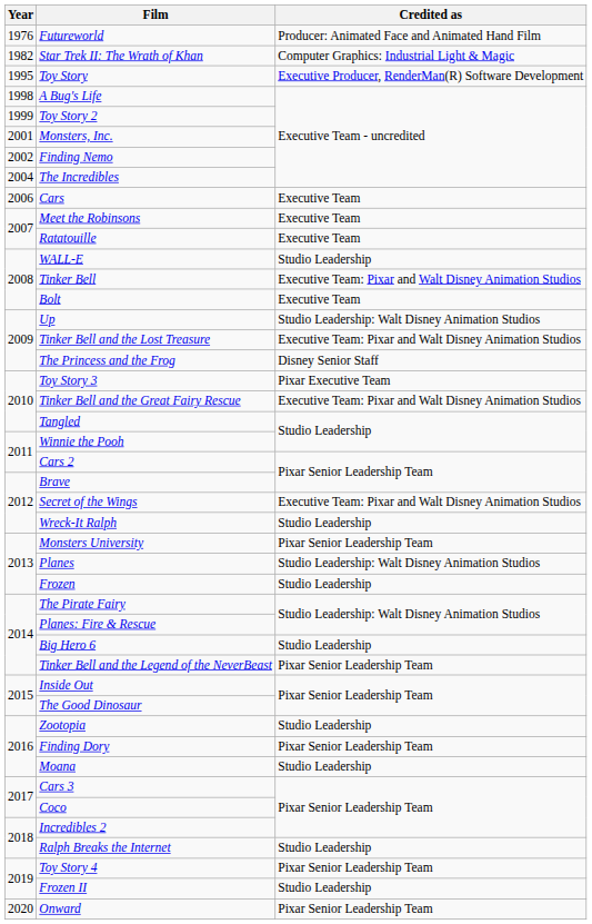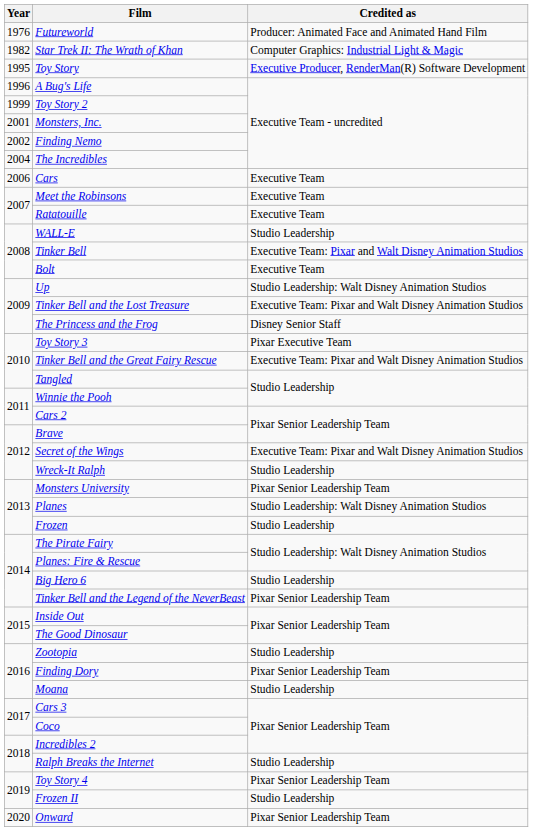 <table class="wikitable">
 <tr>
 <th>Year</th>
 <th>Film</th>
 <th>Credited as</th>
 </tr>
 <tr>
 <td>1976</td>
 <td><em><a href='#'>Futureworld</a></em></td>
 <td>Producer: Animated Face and Animated Hand Film</td>
 </tr>
 <tr>
 <td>1982</td>
 <td><em><a href='#'>Star Trek II: The Wrath of Khan</a></em></td>
 <td>Computer Graphics: <a href='#'>Industrial Light & Magic</a></td>
 </tr>
 <tr>
 <td>1995</td>
 <td><em><a href='#'>Toy Story</a></em></td>
 <td><a href='#'>Executive Producer</a>, <a href='#'>RenderMan</a>(R) Software Development</td>
 </tr>
 <tr>
-<td>1998</td>
+<td>1996</td>
 <td><em><a href='#'>A Bug's Life</a></em></td>
 <td rowspan=5>Executive Team - uncredited</td>
 </tr>
 <tr>
 <td>1999</td>
 <td><em><a href='#'>Toy Story 2</a></em></td>
 </tr>
 <tr>
 <td>2001</td>
 <td><em><a href='#'>Monsters, Inc.</a></em></td>
 </tr>
 <tr>
 <td>2002</td>
 <td><em><a href='#'>Finding Nemo</a></em></td>
 </tr>
 <tr>
 <td>2004</td>
 <td><em><a href='#'>The Incredibles</a></em></td>
 </tr>
 <tr>
 <td>2006</td>
 <td><em><a href='#'>Cars</a></em></td>
 <td>Executive Team</td>
 </tr>
 <tr>
 <td rowspan=2>2007</td>
 <td><em><a href='#'>Meet the Robinsons</a></em></td>
 <td>Executive Team</td>
 </tr>
 <tr>
 <td><em><a href='#'>Ratatouille</a></em></td>
 <td>Executive Team</td>
 </tr>
 <tr>
 <td rowspan=3>2008</td>
 <td><em><a href='#'>WALL-E</a></em></td>
 <td>Studio Leadership</td>
 </tr>
 <tr>
 <td><em><a href='#'>Tinker Bell</a></em></td>
 <td>Executive Team: <a href='#'>Pixar</a> and <a href='#'>Walt Disney Animation Studios</a></td>
 </tr>
 <tr>
 <td><em><a href='#'>Bolt</a></em></td>
 <td>Executive Team</td>
 </tr>
 <tr>
 <td rowspan=3>2009</td>
 <td><em><a href='#'>Up</a></em></td>
 <td>Studio Leadership: Walt Disney Animation Studios</td>
 </tr>
 <tr>
 <td><em><a href='#'>Tinker Bell and the Lost Treasure</a></em></td>
 <td>Executive Team: Pixar and Walt Disney Animation Studios</td>
 </tr>
 <tr>
 <td><em><a href='#'>The Princess and the Frog</a></em></td>
 <td>Disney Senior Staff</td>
 </tr>
 <tr>
 <td rowspan=3>2010</td>
 <td><em><a href='#'>Toy Story 3</a></em></td>
 <td>Pixar Executive Team</td>
 </tr>
 <tr>
 <td><em><a href='#'>Tinker Bell and the Great Fairy Rescue</a></em></td>
 <td>Executive Team: Pixar and Walt Disney Animation Studios</td>
 </tr>
 <tr>
 <td><em><a href='#'>Tangled</a></em></td>
 <td rowspan=2>Studio Leadership</td>
 </tr>
 <tr>
 <td rowspan=2>2011</td>
 <td><em><a href='#'>Winnie the Pooh</a></em></td>
 </tr>
 <tr>
 <td><em><a href='#'>Cars 2</a></em></td>
 <td rowspan=2>Pixar Senior Leadership Team</td>
 </tr>
 <tr>
 <td rowspan=3>2012</td>
 <td><em><a href='#'>Brave</a></em></td>
 </tr>
 <tr>
 <td><em><a href='#'>Secret of the Wings</a></em></td>
 <td>Executive Team: Pixar and Walt Disney Animation Studios</td>
 </tr>
 <tr>
 <td><em><a href='#'>Wreck-It Ralph</a></em></td>
 <td>Studio Leadership</td>
 </tr>
 <tr>
 <td rowspan=3>2013</td>
 <td><em><a href='#'>Monsters University</a></em></td>
 <td>Pixar Senior Leadership Team</td>
 </tr>
 <tr>
 <td><em><a href='#'>Planes</a></em></td>
 <td>Studio Leadership: Walt Disney Animation Studios</td>
 </tr>
 <tr>
 <td><em><a href='#'>Frozen</a></em></td>
 <td>Studio Leadership</td>
 </tr>
 <tr>
 <td rowspan=4>2014</td>
 <td><em><a href='#'>The Pirate Fairy</a></em></td>
 <td rowspan=2>Studio Leadership: Walt Disney Animation Studios</td>
 </tr>
 <tr>
 <td><em><a href='#'>Planes: Fire & Rescue</a></em></td>
 </tr>
 <tr>
 <td><em><a href='#'>Big Hero 6</a></em></td>
 <td>Studio Leadership</td>
 </tr>
 <tr>
 <td><em><a href='#'>Tinker Bell and the Legend of the NeverBeast</a></em></td>
 <td>Pixar Senior Leadership Team</td>
 </tr>
 <tr>
 <td rowspan=2>2015</td>
 <td><em><a href='#'>Inside Out</a></em></td>
 <td rowspan="2">Pixar Senior Leadership Team</td>
 </tr>
 <tr>
 <td><em><a href='#'>The Good Dinosaur</a></em></td>
 </tr>
 <tr>
 <td rowspan=3>2016</td>
 <td><em><a href='#'>Zootopia</a></em></td>
 <td>Studio Leadership</td>
 </tr>
 <tr>
 <td><em><a href='#'>Finding Dory</a></em></td>
 <td>Pixar Senior Leadership Team</td>
 </tr>
 <tr>
 <td><em><a href='#'>Moana</a></em></td>
 <td>Studio Leadership</td>
 </tr>
 <tr>
 <td rowspan=2>2017</td>
 <td><em><a href='#'>Cars 3</a></em></td>
 <td rowspan=3>Pixar Senior Leadership Team</td>
 </tr>
 <tr>
 <td><em><a href='#'>Coco</a></em></td>
 </tr>
 <tr>
 <td rowspan=2>2018</td>
 <td><em><a href='#'>Incredibles 2</a></em></td>
 </tr>
 <tr>
 <td><em><a href='#'>Ralph Breaks the Internet</a></em></td>
 <td>Studio Leadership</td>
 </tr>
 <tr>
 <td rowspan=2>2019</td>
 <td><em><a href='#'>Toy Story 4</a></em></td>
 <td>Pixar Senior Leadership Team</td>
 </tr>
 <tr>
 <td><em><a href='#'>Frozen II</a></em></td>
 <td>Studio Leadership</td>
 </tr>
 <tr>
 <td>2020</td>
 <td><em><a href='#'>Onward</a></em></td>
 <td>Pixar Senior Leadership Team</td>
 </tr>
 </table>
